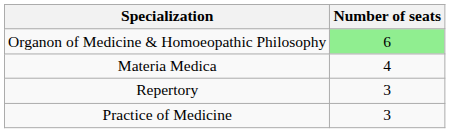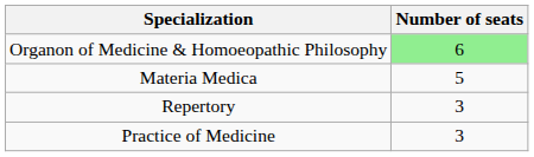 <table class="wikitable" style="text-align: center;">
 <tr>
 <th>Specialization</th>
 <th>Number of seats</th>
 </tr>
 <tr>
 <td>Organon of Medicine & Homoeopathic Philosophy</td>
 <td style="background: lightgreen;">6</td>
 </tr>
 <tr>
 <td>Materia Medica</td>
-<td>4</td>
+<td>5</td>
 </tr>
 <tr>
 <td>Repertory</td>
 <td>3</td>
 </tr>
 <tr>
 <td>Practice of Medicine</td>
 <td>3</td>
 </tr>
 </table>
